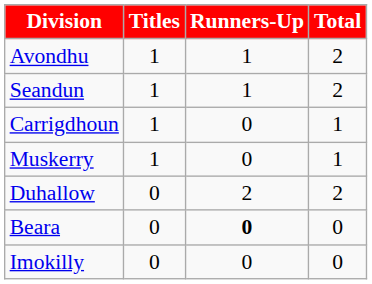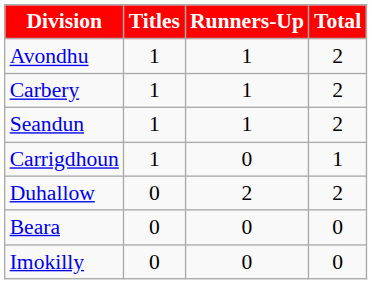 <table class="wikitable sortable" style="text-align:center">
 <tr>
 <th style="background:red;color:white">Division</th>
 <th style="background:red;color:white">Titles</th>
 <th style="background:red;color:white">Runners-Up</th>
 <th style="background:red;color:white">Total</th>
 </tr>
 <tr>
 <td style="text-align:left"> <a href='#'>Avondhu</a></td>
+<td>1</td>
+<td>1</td>
+<td>2</td>
+</tr>
+<tr>
+<td style="text-align:left"> <a href='#'>Carbery</a></td>
 <td>1</td>
 <td>1</td>
 <td>2</td>
 </tr>
 <tr>
 <td style="text-align:left"> <a href='#'>Seandun</a></td>
 <td>1</td>
 <td>1</td>
 <td>2</td>
 </tr>
 <tr>
 <td style="text-align:left"> <a href='#'>Carrigdhoun</a></td>
 <td>1</td>
 <td>0</td>
 <td>1</td>
 </tr>
 <tr>
-<td style="text-align:left"> <a href='#'>Muskerry</a></td>
-<td>1</td>
-<td>0</td>
-<td>1</td>
-</tr>
-<tr>
 <td style="text-align:left"> <a href='#'>Duhallow</a></td>
 <td>0</td>
 <td>2</td>
 <td>2</td>
 </tr>
 <tr>
 <td style="text-align:left"> <a href='#'>Beara</a></td>
 <td>0</td>
-<td><strong>0</strong></td>
+<td>0</td>
 <td>0</td>
 </tr>
 <tr>
 <td style="text-align:left"> <a href='#'>Imokilly</a></td>
 <td>0</td>
 <td>0</td>
 <td>0</td>
 </tr>
 </table>
